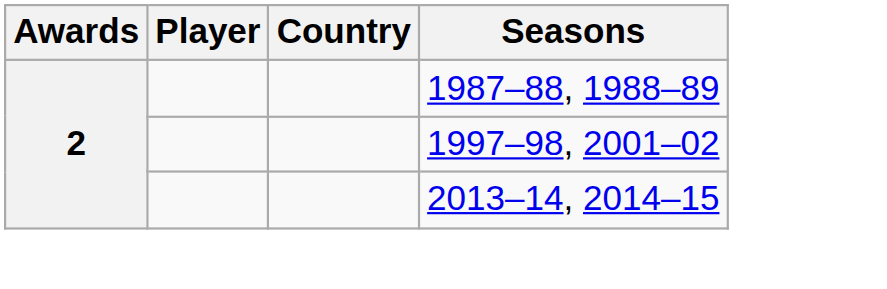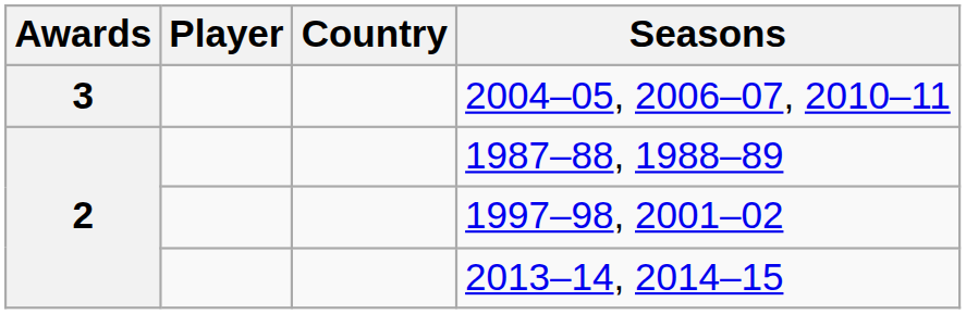 <table class="wikitable">
 <tr>
 <th>Awards</th>
 <th>Player</th>
 <th>Country</th>
 <th>Seasons</th>
+</tr>
+<tr>
+<th>3</th>
+<td></td>
+<td></td>
+<td><a href='#'>2004–05</a>, <a href='#'>2006–07</a>, <a href='#'>2010–11</a></td>
 </tr>
 <tr>
 <th rowspan="3">2</th>
 <td></td>
 <td></td>
 <td><a href='#'>1987–88</a>, <a href='#'>1988–89</a></td>
 </tr>
 <tr>
 <td></td>
 <td></td>
 <td><a href='#'>1997–98</a>, <a href='#'>2001–02</a></td>
 </tr>
 <tr>
 <td></td>
 <td></td>
 <td><a href='#'>2013–14</a>, <a href='#'>2014–15</a></td>
 </tr>
 </table>
